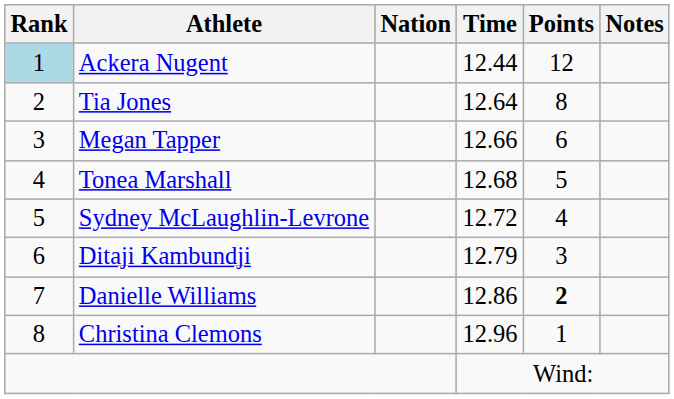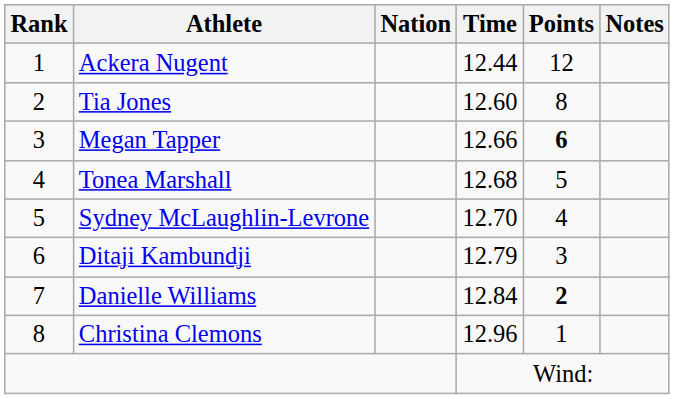 <table class="wikitable mw-datatable sortable" style="text-align:center;">
 <tr>
 <th scope="col" style="width: 10px;">Rank</th>
 <th scope="col">Athlete</th>
 <th scope="col">Nation</th>
 <th scope="col">Time</th>
 <th scope="col">Points</th>
 <th scope="col">Notes</th>
 </tr>
 <tr>
-<td style="background: lightblue;">1</td>
+<td>1</td>
 <td align="left"><a href='#'>Ackera Nugent</a> </td>
 <td align="left"></td>
 <td>12.44</td>
 <td>12</td>
 <td></td>
 </tr>
 <tr>
 <td>2</td>
 <td align="left"><a href='#'>Tia Jones</a> </td>
 <td align="left"></td>
-<td>12.64</td>
+<td>12.60</td>
 <td>8</td>
 <td></td>
 </tr>
 <tr>
 <td>3</td>
 <td align="left"><a href='#'>Megan Tapper</a> </td>
 <td align="left"></td>
 <td>12.66</td>
-<td>6</td>
+<td><strong>6</strong></td>
 <td></td>
 </tr>
 <tr>
 <td>4</td>
 <td align="left"><a href='#'>Tonea Marshall</a> </td>
 <td align="left"></td>
 <td>12.68</td>
 <td>5</td>
 <td></td>
 </tr>
 <tr>
 <td>5</td>
 <td align="left"><a href='#'>Sydney McLaughlin-Levrone</a> </td>
 <td align="left"></td>
-<td>12.72</td>
+<td>12.70</td>
 <td>4</td>
 <td></td>
 </tr>
 <tr>
 <td>6</td>
 <td align="left"><a href='#'>Ditaji Kambundji</a> </td>
 <td align="left"></td>
 <td>12.79</td>
 <td>3</td>
 <td></td>
 </tr>
 <tr>
 <td>7</td>
 <td align="left"><a href='#'>Danielle Williams</a> </td>
 <td align="left"></td>
-<td>12.86</td>
+<td>12.84</td>
 <td><strong>2</strong></td>
 <td></td>
 </tr>
 <tr>
 <td>8</td>
 <td align="left"><a href='#'>Christina Clemons</a> </td>
 <td align="left"></td>
 <td>12.96</td>
 <td>1</td>
 <td></td>
 </tr>
 <tr class="sortbottom">
 <td colspan="3"></td>
 <td colspan="3">Wind: </td>
 </tr>
 </table>
